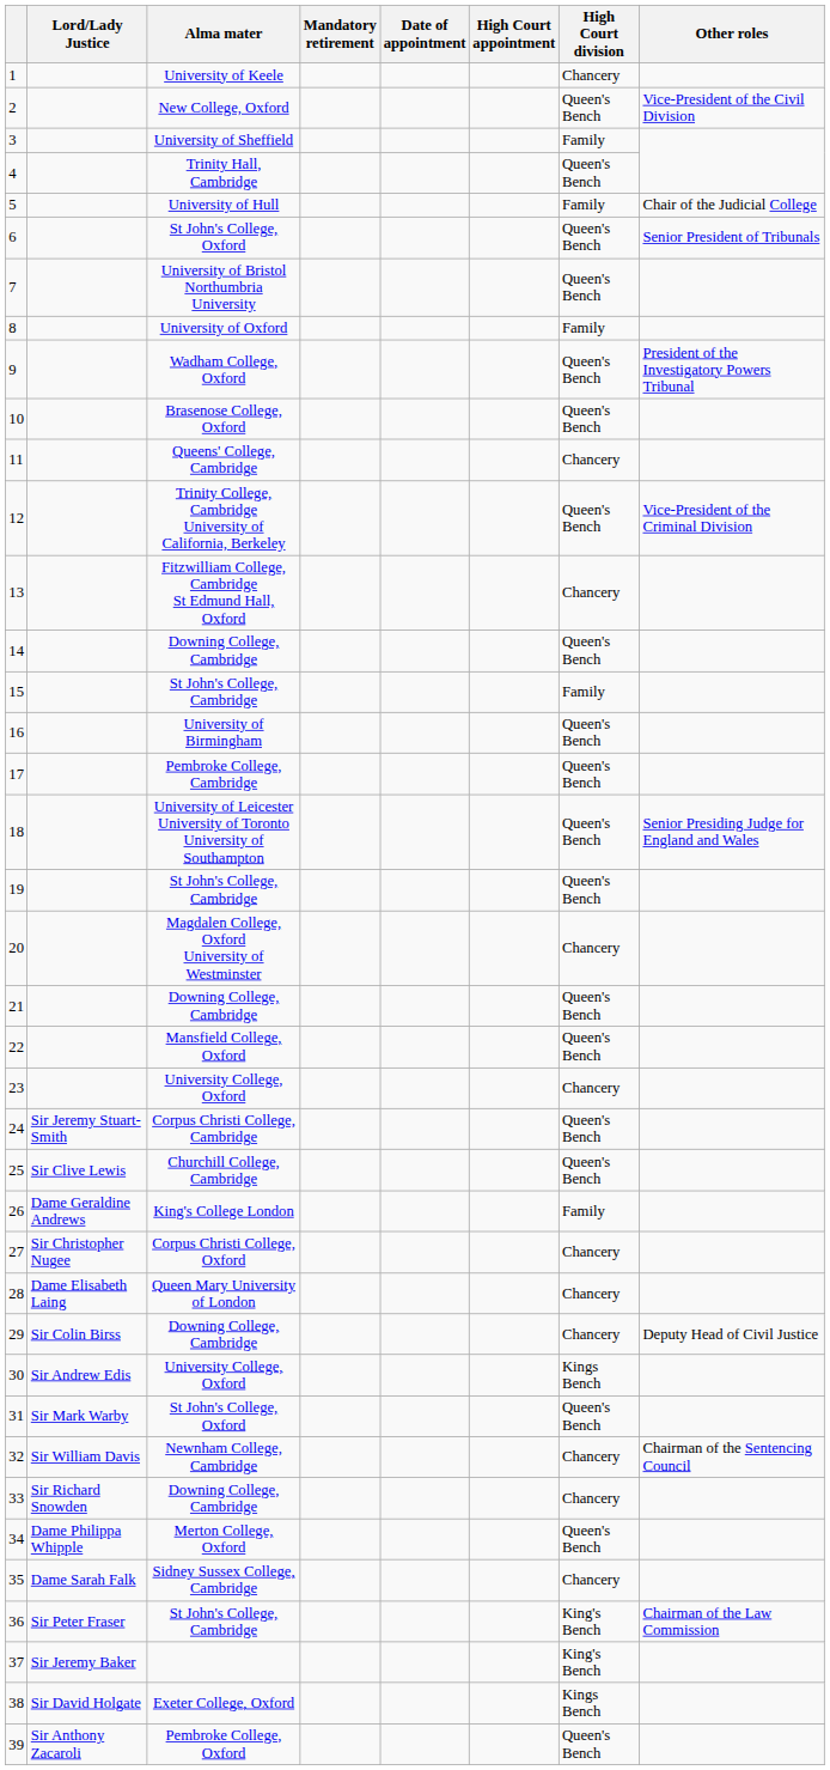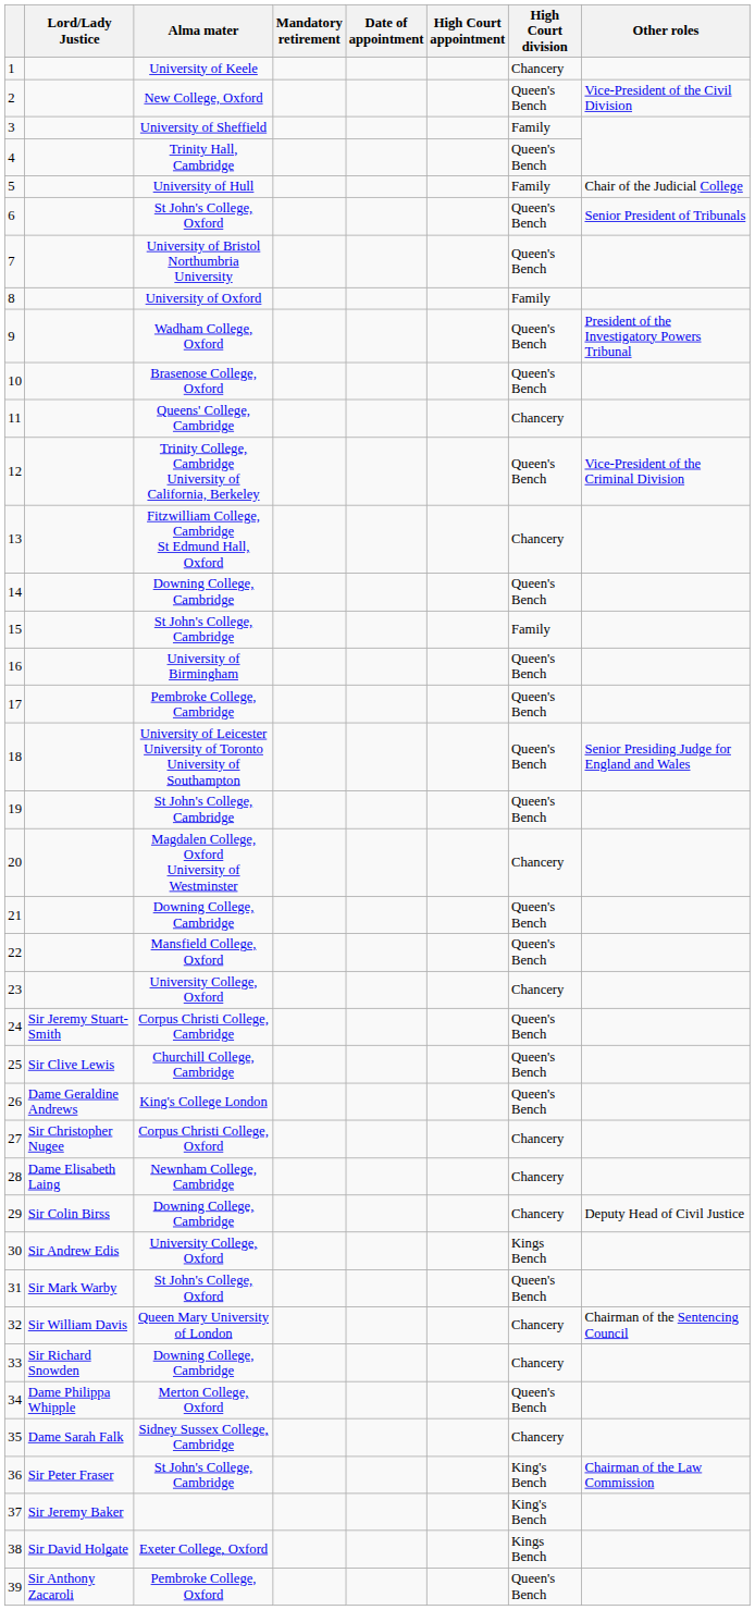 <table class="wikitable sortable">
 <tr>
 <th></th>
 <th>Lord/Lady Justice</th>
 <th>Alma mater</th>
 <th>Mandatory<br>retirement</th>
 <th>Date of<br>appointment</th>
 <th>High Court<br>appointment</th>
 <th>High Court<br>division</th>
 <th>Other roles</th>
 </tr>
 <tr>
 <td>1</td>
 <td></td>
 <td align="center"><a href='#'>University of Keele</a></td>
 <td align="center"></td>
 <td align="center"></td>
 <td align="center"></td>
 <td>Chancery</td>
 </tr>
 <tr>
 <td>2</td>
 <td></td>
 <td align="center"><a href='#'>New College, Oxford</a></td>
 <td align="center"></td>
 <td align="center"></td>
 <td align="center"></td>
 <td>Queen's Bench</td>
 <td><a href='#'>Vice-President of the Civil Division</a></td>
 </tr>
 <tr>
 <td>3</td>
 <td></td>
 <td align="center"><a href='#'>University of Sheffield</a></td>
 <td align="center"></td>
 <td align="center"></td>
 <td align="center"></td>
 <td>Family</td>
 </tr>
 <tr>
 <td>4</td>
 <td></td>
 <td align="center"><a href='#'>Trinity Hall, Cambridge</a></td>
 <td align="center"></td>
 <td align="center"></td>
 <td align="center"></td>
 <td>Queen's Bench</td>
 </tr>
 <tr>
 <td>5</td>
 <td></td>
 <td align="center"><a href='#'>University of Hull</a></td>
 <td align="center"></td>
 <td align="center"></td>
 <td align="center"></td>
 <td>Family</td>
 <td>Chair of the Judicial <a href='#'>College</a></td>
 </tr>
 <tr>
 <td>6</td>
 <td></td>
 <td align="center"><a href='#'>St John's College, Oxford</a></td>
 <td align="center"></td>
 <td align="center"></td>
 <td align="center"></td>
 <td>Queen's Bench</td>
 <td><a href='#'>Senior President of Tribunals</a></td>
 </tr>
 <tr>
 <td>7</td>
 <td></td>
 <td align="center"><a href='#'>University of Bristol</a> <br> <a href='#'>Northumbria University</a></td>
 <td align="center"></td>
 <td align="center"></td>
 <td align="center"></td>
 <td>Queen's Bench</td>
 <td></td>
 </tr>
 <tr>
 <td>8</td>
 <td></td>
 <td align="center"><a href='#'>University of Oxford</a></td>
 <td align="center"></td>
 <td align="center"></td>
 <td align="center"></td>
 <td>Family</td>
 </tr>
 <tr>
 <td>9</td>
 <td></td>
 <td align="center"><a href='#'>Wadham College, Oxford</a></td>
 <td align="center"></td>
 <td align="center"></td>
 <td align="center"></td>
 <td>Queen's Bench</td>
 <td><a href='#'>President of the Investigatory Powers Tribunal</a></td>
 </tr>
 <tr>
 <td>10</td>
 <td></td>
 <td align="center"><a href='#'>Brasenose College, Oxford</a></td>
 <td align="center"></td>
 <td align="center"></td>
 <td align="center"></td>
 <td>Queen's Bench</td>
 <td></td>
 </tr>
 <tr>
 <td>11</td>
 <td></td>
 <td align="center"><a href='#'>Queens' College, Cambridge</a></td>
 <td align="center"></td>
 <td align="center"></td>
 <td align="center"></td>
 <td>Chancery</td>
 <td></td>
 </tr>
 <tr>
 <td>12</td>
 <td></td>
 <td align="center"><a href='#'>Trinity College, Cambridge</a> <br> <a href='#'>University of California, Berkeley</a></td>
 <td align="center"></td>
 <td align="center"></td>
 <td align="center"></td>
 <td>Queen's Bench</td>
 <td><a href='#'>Vice-President of the Criminal Division</a></td>
 </tr>
 <tr>
 <td>13</td>
 <td></td>
 <td align="center"><a href='#'>Fitzwilliam College, Cambridge</a> <br> <a href='#'>St Edmund Hall, Oxford</a></td>
 <td align="center"></td>
 <td align="center"></td>
 <td align="center"></td>
 <td>Chancery</td>
 <td></td>
 </tr>
 <tr>
 <td>14</td>
 <td></td>
 <td align="center"><a href='#'>Downing College, Cambridge</a></td>
 <td align="center"></td>
 <td align="center"></td>
 <td align="center"></td>
 <td>Queen's Bench</td>
 <td></td>
 </tr>
 <tr>
 <td>15</td>
 <td></td>
 <td align="center"><a href='#'>St John's College, Cambridge</a></td>
 <td align="center"></td>
 <td align="center"></td>
 <td align="center"></td>
 <td>Family</td>
 <td></td>
 </tr>
 <tr>
 <td>16</td>
 <td></td>
 <td align="center"><a href='#'>University of Birmingham</a></td>
 <td align="center"></td>
 <td align="center"></td>
 <td align="center"></td>
 <td>Queen's Bench</td>
 <td></td>
 </tr>
 <tr>
 <td>17</td>
 <td></td>
 <td align="center"><a href='#'>Pembroke College, Cambridge</a></td>
 <td align="center"></td>
 <td align="center"></td>
 <td align="center"></td>
 <td>Queen's Bench</td>
 <td></td>
 </tr>
 <tr>
 <td>18</td>
 <td></td>
 <td align="center"><a href='#'>University of Leicester</a><br><a href='#'>University of Toronto</a><br><a href='#'>University of Southampton</a></td>
 <td align="center"></td>
 <td align="center"></td>
 <td align="center"></td>
 <td>Queen's Bench</td>
 <td><a href='#'>Senior Presiding Judge for England and Wales</a></td>
 </tr>
 <tr>
 <td>19</td>
 <td></td>
 <td align="center"><a href='#'>St John's College, Cambridge</a></td>
 <td align="center"></td>
 <td align="center"></td>
 <td align="center"></td>
 <td>Queen's Bench</td>
 <td></td>
 </tr>
 <tr>
 <td>20</td>
 <td></td>
 <td align="center"><a href='#'>Magdalen College, Oxford</a><br><a href='#'>University of Westminster</a></td>
 <td align="center"></td>
 <td align="center"></td>
 <td align="center"></td>
 <td>Chancery</td>
 <td></td>
 </tr>
 <tr>
 <td>21</td>
 <td></td>
 <td align="center"><a href='#'>Downing College, Cambridge</a></td>
 <td align="center"></td>
 <td align="center"></td>
 <td align="center"></td>
 <td>Queen's Bench</td>
 <td></td>
 </tr>
 <tr>
 <td>22</td>
 <td></td>
 <td align="center"><a href='#'>Mansfield College, Oxford</a></td>
 <td align="center"></td>
 <td align="center"></td>
 <td align="center"></td>
 <td>Queen's Bench</td>
 <td></td>
 </tr>
 <tr>
 <td>23</td>
 <td></td>
 <td align="center"><a href='#'>University College, Oxford</a></td>
 <td align="center"></td>
 <td align="center"></td>
 <td align="center"></td>
 <td>Chancery</td>
 <td></td>
 </tr>
 <tr>
 <td>24</td>
 <td><a href='#'>Sir Jeremy Stuart-Smith</a></td>
 <td align="center"><a href='#'>Corpus Christi College, Cambridge</a></td>
 <td align="center"></td>
 <td align="center"></td>
 <td align="center"></td>
 <td>Queen's Bench</td>
 <td></td>
 </tr>
 <tr>
 <td>25</td>
 <td><a href='#'>Sir Clive Lewis</a></td>
 <td align="center"><a href='#'>Churchill College, Cambridge</a></td>
 <td align="center"></td>
 <td align="center"></td>
 <td align="center"></td>
 <td>Queen's Bench</td>
 <td></td>
 </tr>
 <tr>
 <td>26</td>
 <td><a href='#'>Dame Geraldine Andrews</a></td>
 <td align="center"><a href='#'>King's College London</a></td>
 <td align="center"></td>
 <td align="center"></td>
 <td align="center"></td>
-<td>Family</td>
+<td>Queen's Bench</td>
 <td></td>
 </tr>
 <tr>
 <td>27</td>
 <td><a href='#'>Sir Christopher Nugee</a></td>
 <td align="center"><a href='#'>Corpus Christi College, Oxford</a></td>
 <td align="center"></td>
 <td align="center"></td>
 <td align="center"></td>
 <td>Chancery</td>
 <td></td>
 </tr>
 <tr>
 <td>28</td>
 <td><a href='#'>Dame Elisabeth Laing</a></td>
-<td align="center"><a href='#'>Queen Mary University of London</a></td>
+<td align="center"><a href='#'>Newnham College, Cambridge</a></td>
 <td align="center"></td>
 <td align="center"></td>
 <td align="center"></td>
 <td>Chancery</td>
 <td></td>
 </tr>
 <tr>
 <td>29</td>
 <td><a href='#'>Sir Colin Birss</a></td>
 <td align="center"><a href='#'>Downing College, Cambridge</a></td>
 <td align="center"></td>
 <td align="center"></td>
 <td align="center"></td>
 <td>Chancery</td>
 <td>Deputy Head of Civil Justice</td>
 </tr>
 <tr>
 <td>30</td>
 <td><a href='#'>Sir Andrew Edis</a></td>
 <td align="center"><a href='#'>University College, Oxford</a></td>
 <td align="center"></td>
 <td align="center"></td>
 <td align="center"></td>
 <td>Kings Bench</td>
 <td></td>
 </tr>
 <tr>
 <td>31</td>
 <td><a href='#'>Sir Mark Warby</a></td>
 <td align="center"><a href='#'>St John's College, Oxford</a></td>
 <td align="center"></td>
 <td align="center"></td>
 <td align="center"></td>
 <td>Queen's Bench</td>
 <td></td>
 </tr>
 <tr>
 <td>32</td>
 <td><a href='#'>Sir William Davis</a></td>
-<td align="center"><a href='#'>Newnham College, Cambridge</a></td>
+<td align="center"><a href='#'>Queen Mary University of London</a></td>
 <td align="center"></td>
 <td align="center"></td>
 <td align="center"></td>
 <td>Chancery</td>
 <td>Chairman of the <a href='#'>Sentencing Council</a></td>
 </tr>
 <tr>
 <td>33</td>
 <td><a href='#'>Sir Richard Snowden</a></td>
 <td align="center"><a href='#'>Downing College, Cambridge</a></td>
 <td align="center"></td>
 <td align="center"></td>
 <td align="center"></td>
 <td>Chancery</td>
 <td></td>
 </tr>
 <tr>
 <td>34</td>
 <td><a href='#'>Dame Philippa Whipple</a></td>
 <td align="center"><a href='#'>Merton College, Oxford</a></td>
 <td align="center"></td>
 <td align="center"></td>
 <td align="center"></td>
 <td>Queen's Bench</td>
 <td></td>
 </tr>
 <tr>
 <td>35</td>
 <td><a href='#'>Dame Sarah Falk</a></td>
 <td align="center"><a href='#'>Sidney Sussex College, Cambridge</a></td>
 <td align="center"></td>
 <td align="center"></td>
 <td align="center"></td>
 <td>Chancery</td>
 <td></td>
 </tr>
 <tr>
 <td>36</td>
 <td><a href='#'>Sir Peter Fraser</a></td>
 <td align="center"><a href='#'>St John's College, Cambridge</a></td>
 <td align="center"></td>
 <td align="center"></td>
 <td align="center"></td>
 <td>King's Bench</td>
 <td><a href='#'>Chairman of the Law Commission</a></td>
 </tr>
 <tr>
 <td>37</td>
 <td><a href='#'>Sir Jeremy Baker</a></td>
 <td></td>
 <td align="center"></td>
 <td align="center"></td>
 <td align="center"></td>
 <td>King's Bench</td>
 <td></td>
 </tr>
 <tr>
 <td>38</td>
 <td><a href='#'>Sir David Holgate</a></td>
 <td align="center"><a href='#'>Exeter College, Oxford</a></td>
 <td align="center"></td>
 <td align="center"></td>
 <td align="center"></td>
 <td>Kings Bench</td>
 <td></td>
 </tr>
 <tr>
 <td>39</td>
 <td><a href='#'>Sir Anthony Zacaroli</a></td>
 <td align="center"><a href='#'>Pembroke College, Oxford</a></td>
 <td align="center"></td>
 <td align="center"></td>
 <td align="center"></td>
 <td>Queen's Bench</td>
 <td></td>
 </tr>
 </table>
